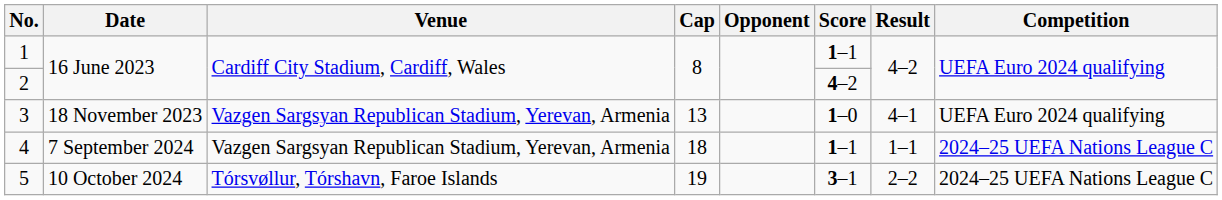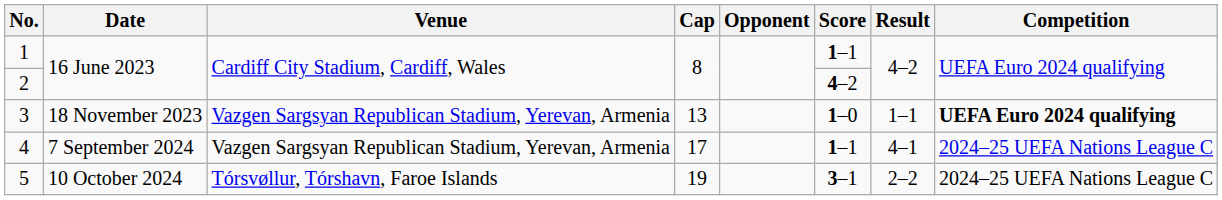 <table class="wikitable sortable">
 <tr>
 <th scope="col">No.</th>
 <th scope="col">Date</th>
 <th scope="col">Venue</th>
 <th scope="col">Cap</th>
 <th scope="col">Opponent</th>
 <th scope="col">Score</th>
 <th scope="col">Result</th>
 <th scope="col">Competition</th>
 </tr>
 <tr>
 <td align="center">1</td>
 <td rowspan="2">16 June 2023</td>
 <td rowspan="2"><a href='#'>Cardiff City Stadium</a>, <a href='#'>Cardiff</a>, Wales</td>
 <td align="center" rowspan="2">8</td>
 <td rowspan="2"></td>
 <td align="center"><strong>1</strong>–1</td>
 <td align="center" rowspan="2">4–2</td>
 <td rowspan="2"><a href='#'>UEFA Euro 2024 qualifying</a></td>
 </tr>
 <tr>
 <td align="center">2</td>
 <td align="center"><strong>4</strong>–2</td>
 </tr>
 <tr>
 <td align="center">3</td>
 <td>18 November 2023</td>
 <td><a href='#'>Vazgen Sargsyan Republican Stadium</a>, <a href='#'>Yerevan</a>, Armenia</td>
 <td align="center">13</td>
 <td></td>
 <td align="center"><strong>1</strong>–0</td>
-<td align="center">4–1</td>
-<td>UEFA Euro 2024 qualifying</td>
+<td align="center">1–1</td>
+<td><strong>UEFA Euro 2024 qualifying</strong></td>
 </tr>
 <tr>
 <td align="center">4</td>
 <td>7 September 2024</td>
 <td>Vazgen Sargsyan Republican Stadium, Yerevan, Armenia</td>
-<td align="center">18</td>
+<td align="center">17</td>
 <td></td>
 <td align="center"><strong>1</strong>–1</td>
-<td align="center">1–1</td>
+<td align="center">4–1</td>
 <td><a href='#'>2024–25 UEFA Nations League C</a></td>
 </tr>
 <tr>
 <td align="center">5</td>
 <td>10 October 2024</td>
 <td><a href='#'>Tórsvøllur</a>, <a href='#'>Tórshavn</a>, Faroe Islands</td>
 <td align="center">19</td>
 <td></td>
 <td align="center"><strong>3</strong>–1</td>
 <td align="center">2–2</td>
 <td>2024–25 UEFA Nations League C</td>
 </tr>
 </table>
